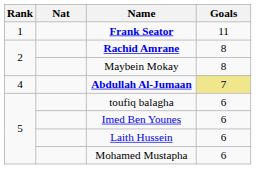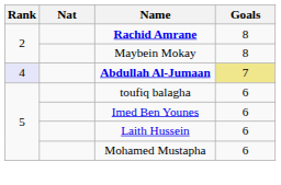 <table class="wikitable sortable">
 <tr>
 <th width=20>Rank</th>
 <th width=65>Nat</th>
 <th width=150>Name</th>
 <th width=70>Goals</th>
-</tr>
-<tr style="text-align:center;">
-<td>1</td>
-<td></td>
-<td align=center><strong><a href='#'>Frank Seator</a></strong></td>
-<td>11</td>
 </tr>
 <tr align=center>
 <td rowspan="2">2</td>
 <td></td>
 <td align=center><strong><a href='#'>Rachid Amrane</a></strong></td>
 <td>8</td>
 </tr>
 <tr align=center>
 <td></td>
 <td align=center>Maybein Mokay</td>
 <td>8</td>
 </tr>
 <tr align=center>
-<td>4</td>
+<td style="background: lavender;">4</td>
 <td></td>
 <td align=center><strong><a href='#'>Abdullah Al-Jumaan</a></strong></td>
 <td style="background: khaki;">7</td>
 </tr>
 <tr align=center>
 <td rowspan="4">5</td>
 <td></td>
 <td align=center>toufiq balagha</td>
 <td>6</td>
 </tr>
 <tr align=center>
 <td></td>
 <td align=center><a href='#'>Imed Ben Younes</a></td>
 <td>6</td>
 </tr>
 <tr align=center>
 <td></td>
 <td align=center><a href='#'>Laith Hussein</a></td>
 <td>6</td>
 </tr>
 <tr align=center>
 <td></td>
 <td align=center>Mohamed Mustapha</td>
 <td>6</td>
 </tr>
 </table>
